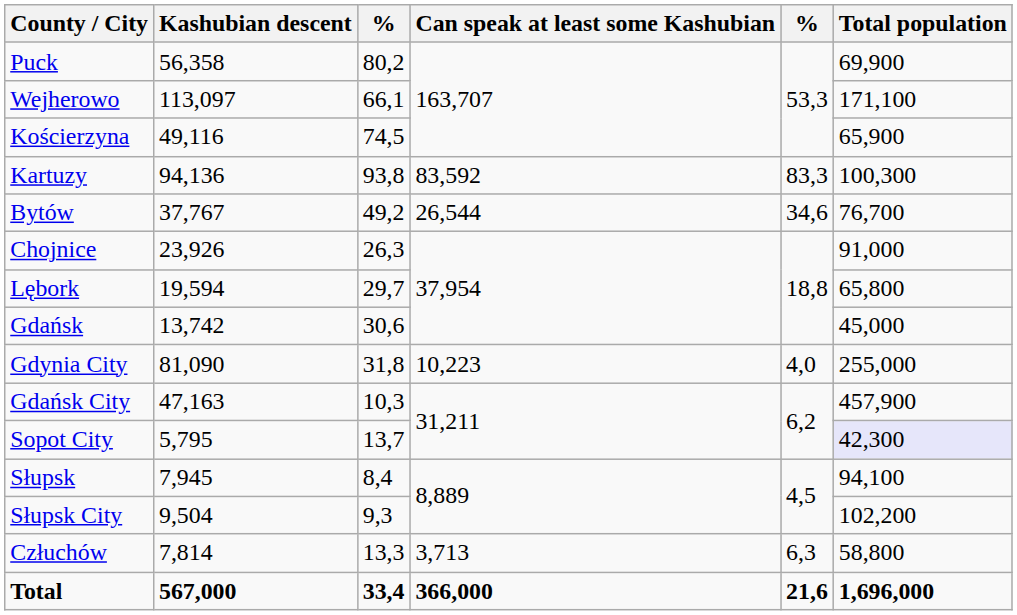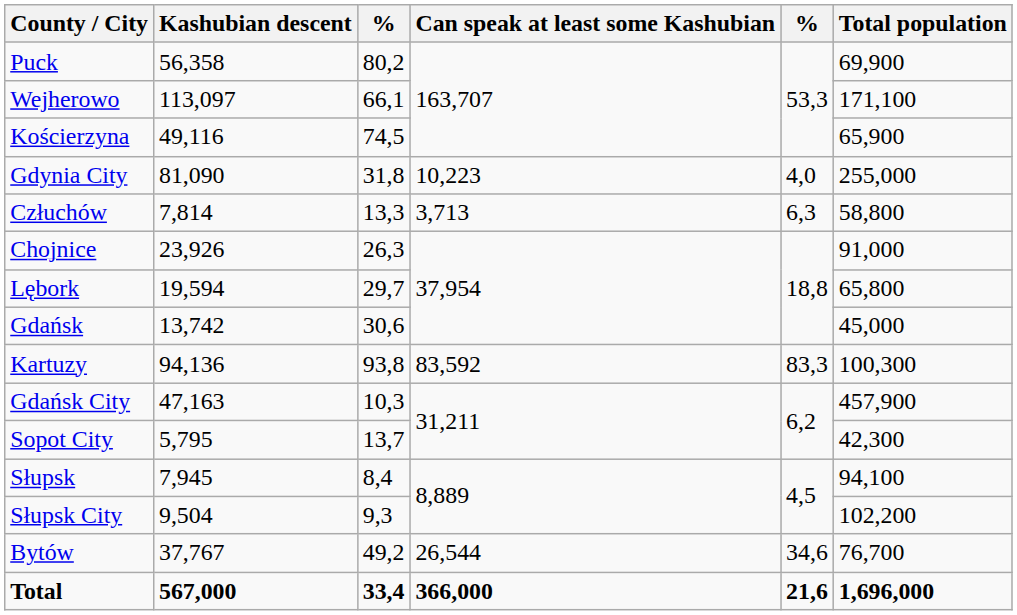 <table class="wikitable sortable">
 <tr>
 <th>County / City</th>
 <th>Kashubian descent</th>
 <th>%</th>
 <th>Can speak at least some Kashubian</th>
 <th>%</th>
 <th>Total population</th>
 </tr>
 <tr 1008753±56768>
 <td><a href='#'>Puck</a></td>
 <td>56,358</td>
 <td>80,2</td>
 <td rowspan="3">163,707</td>
 <td rowspan="3">53,3</td>
 <td>69,900</td>
 </tr>
 <tr>
 <td><a href='#'>Wejherowo</a></td>
 <td>113,097</td>
 <td>66,1</td>
 <td>171,100</td>
 </tr>
 <tr>
 <td><a href='#'>Kościerzyna</a></td>
 <td>49,116</td>
 <td>74,5</td>
 <td>65,900</td>
 </tr>
 <tr>
-<td><a href='#'>Kartuzy</a></td>
-<td>94,136</td>
-<td>93,8</td>
-<td>83,592</td>
-<td>83,3</td>
-<td>100,300</td>
+<td><a href='#'>Gdynia City</a></td>
+<td>81,090</td>
+<td>31,8</td>
+<td>10,223</td>
+<td>4,0</td>
+<td>255,000</td>
 </tr>
 <tr>
-<td><a href='#'>Bytów</a></td>
-<td>37,767</td>
-<td>49,2</td>
-<td>26,544</td>
-<td>34,6</td>
-<td>76,700</td>
+<td><a href='#'>Człuchów</a></td>
+<td>7,814</td>
+<td>13,3</td>
+<td>3,713</td>
+<td>6,3</td>
+<td>58,800</td>
 </tr>
 <tr>
 <td><a href='#'>Chojnice</a></td>
 <td>23,926</td>
 <td>26,3</td>
 <td rowspan="3">37,954</td>
 <td rowspan="3">18,8</td>
 <td>91,000</td>
 </tr>
 <tr>
 <td><a href='#'>Lębork</a></td>
 <td>19,594</td>
 <td>29,7</td>
 <td>65,800</td>
 </tr>
 <tr>
 <td><a href='#'>Gdańsk</a></td>
 <td>13,742</td>
 <td>30,6</td>
 <td>45,000</td>
 </tr>
 <tr>
-<td><a href='#'>Gdynia City</a></td>
-<td>81,090</td>
-<td>31,8</td>
-<td>10,223</td>
-<td>4,0</td>
-<td>255,000</td>
+<td><a href='#'>Kartuzy</a></td>
+<td>94,136</td>
+<td>93,8</td>
+<td>83,592</td>
+<td>83,3</td>
+<td>100,300</td>
 </tr>
 <tr>
 <td><a href='#'>Gdańsk City</a></td>
 <td>47,163</td>
 <td>10,3</td>
 <td rowspan="2">31,211</td>
 <td rowspan="2">6,2</td>
 <td>457,900</td>
 </tr>
 <tr>
 <td><a href='#'>Sopot City</a></td>
 <td>5,795</td>
 <td>13,7</td>
-<td style="background: lavender;">42,300</td>
+<td>42,300</td>
 </tr>
 <tr>
 <td><a href='#'>Słupsk</a></td>
 <td>7,945</td>
 <td>8,4</td>
 <td rowspan="2">8,889</td>
 <td rowspan="2">4,5</td>
 <td>94,100</td>
 </tr>
 <tr>
 <td><a href='#'>Słupsk City</a></td>
 <td>9,504</td>
 <td>9,3</td>
 <td>102,200</td>
 </tr>
 <tr>
-<td><a href='#'>Człuchów</a></td>
-<td>7,814</td>
-<td>13,3</td>
-<td>3,713</td>
-<td>6,3</td>
-<td>58,800</td>
+<td><a href='#'>Bytów</a></td>
+<td>37,767</td>
+<td>49,2</td>
+<td>26,544</td>
+<td>34,6</td>
+<td>76,700</td>
 </tr>
 <tr>
 <td><strong>Total</strong></td>
 <td><strong>567,000</strong></td>
 <td><strong>33,4</strong></td>
 <td><strong>366,000</strong></td>
 <td><strong>21,6</strong></td>
 <td><strong>1,696,000</strong></td>
 </tr>
 </table>
